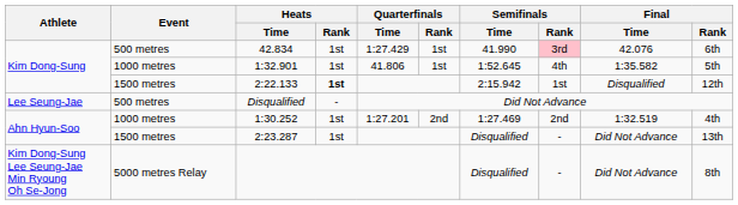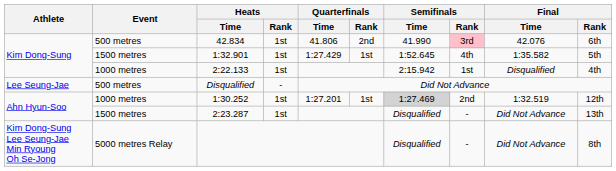 <table class="wikitable" style="font-size:90%; text-align:center; width:60%">
 <tr>
 <th rowspan="2">Athlete</th>
 <th rowspan="2">Event</th>
 <th colspan="2">Heats</th>
 <th colspan="2">Quarterfinals</th>
 <th colspan="2">Semifinals</th>
 <th colspan="2">Final</th>
 </tr>
 <tr>
 <th>Time</th>
 <th>Rank</th>
 <th>Time</th>
 <th>Rank</th>
 <th>Time</th>
 <th>Rank</th>
 <th>Time</th>
 <th>Rank</th>
 </tr>
 <tr>
 <td align=left rowspan=3><a href='#'>Kim Dong-Sung</a></td>
 <td align=left>500 metres</td>
 <td>42.834</td>
 <td>1st</td>
-<td>1:27.429</td>
-<td>1st</td>
+<td>41.806</td>
+<td>2nd</td>
 <td>41.990</td>
 <td style="background: pink;">3rd</td>
 <td>42.076</td>
 <td>6th</td>
 </tr>
 <tr>
-<td align=left>1000 metres</td>
+<td align=left>1500 metres</td>
 <td>1:32.901</td>
 <td>1st</td>
-<td>41.806</td>
+<td>1:27.429</td>
 <td>1st</td>
 <td>1:52.645</td>
 <td>4th</td>
 <td>1:35.582</td>
 <td>5th</td>
 </tr>
 <tr>
-<td align=left>1500 metres</td>
+<td align=left>1000 metres</td>
 <td>2:22.133</td>
-<td><strong>1st</strong></td>
+<td>1st</td>
 <td colspan=2></td>
 <td>2:15.942</td>
 <td>1st</td>
 <td><em>Disqualified</em></td>
-<td>12th</td>
+<td>4th</td>
 </tr>
 <tr>
 <td align=left rowspan=1><a href='#'>Lee Seung-Jae</a></td>
 <td align=left>500 metres</td>
 <td><em>Disqualified</em></td>
 <td>-</td>
 <td colspan=6><em>Did Not Advance</em></td>
 </tr>
 <tr>
 <td align=left rowspan=2><a href='#'>Ahn Hyun-Soo</a></td>
 <td align=left>1000 metres</td>
 <td>1:30.252</td>
 <td>1st</td>
 <td>1:27.201</td>
-<td>2nd</td>
-<td>1:27.469</td>
+<td>1st</td>
+<td style="background: lightgrey;">1:27.469</td>
 <td>2nd</td>
 <td>1:32.519</td>
-<td>4th</td>
+<td>12th</td>
 </tr>
 <tr>
 <td align=left>1500 metres</td>
 <td>2:23.287</td>
 <td>1st</td>
 <td colspan=2></td>
 <td><em>Disqualified</em></td>
 <td>-</td>
 <td><em>Did Not Advance</em></td>
 <td>13th</td>
 </tr>
 <tr>
 <td align=left rowspan=1><a href='#'>Kim Dong-Sung</a> <br> <a href='#'>Lee Seung-Jae</a> <br> <a href='#'>Min Ryoung</a> <br> <a href='#'>Oh Se-Jong</a></td>
 <td align=left>5000 metres Relay</td>
 <td colspan=4></td>
 <td><em>Disqualified</em></td>
 <td>-</td>
 <td><em>Did Not Advance</em></td>
 <td>8th</td>
 </tr>
 </table>
